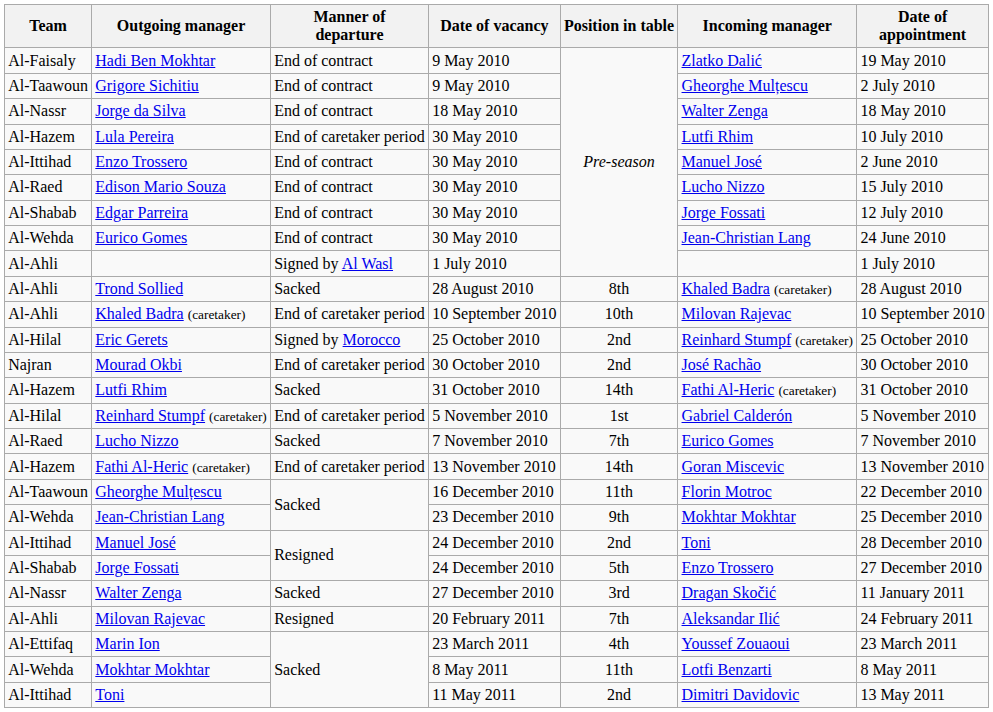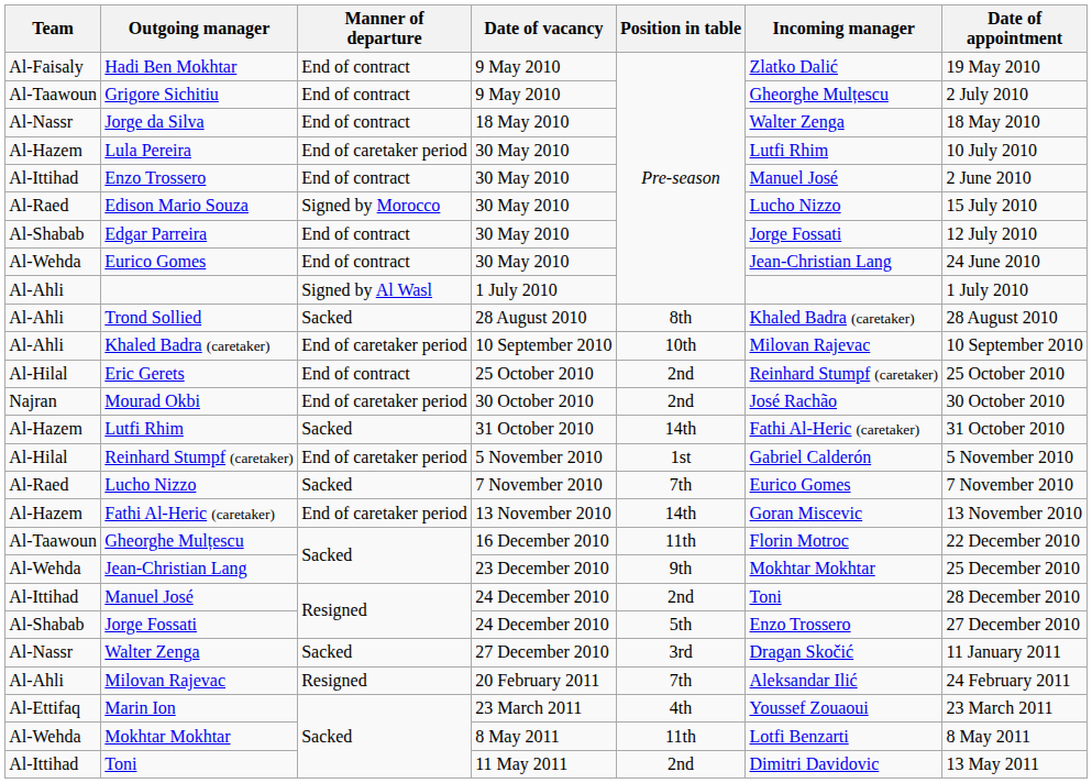 <table class="wikitable sortable">
 <tr>
 <th>Team</th>
 <th>Outgoing manager</th>
 <th>Manner of<br>departure</th>
 <th>Date of vacancy</th>
 <th>Position in table</th>
 <th>Incoming manager</th>
 <th>Date of<br>appointment</th>
 </tr>
 <tr>
 <td>Al-Faisaly</td>
 <td> <a href='#'>Hadi Ben Mokhtar</a></td>
 <td>End of contract</td>
 <td>9 May 2010</td>
 <td rowspan=9 align=center><em>Pre-season</em></td>
 <td> <a href='#'>Zlatko Dalić</a></td>
 <td>19 May 2010</td>
 </tr>
 <tr>
 <td>Al-Taawoun</td>
 <td> <a href='#'>Grigore Sichitiu</a></td>
 <td>End of contract</td>
 <td>9 May 2010</td>
 <td> <a href='#'>Gheorghe Mulțescu</a></td>
 <td>2 July 2010</td>
 </tr>
 <tr>
 <td>Al-Nassr</td>
 <td> <a href='#'>Jorge da Silva</a></td>
 <td>End of contract</td>
 <td>18 May 2010</td>
 <td> <a href='#'>Walter Zenga</a></td>
 <td>18 May 2010</td>
 </tr>
 <tr>
 <td>Al-Hazem</td>
 <td> <a href='#'>Lula Pereira</a></td>
 <td>End of caretaker period</td>
 <td>30 May 2010</td>
 <td> <a href='#'>Lutfi Rhim</a></td>
 <td>10 July 2010</td>
 </tr>
 <tr>
 <td>Al-Ittihad</td>
 <td> <a href='#'>Enzo Trossero</a></td>
 <td>End of contract</td>
 <td>30 May 2010</td>
 <td> <a href='#'>Manuel José</a></td>
 <td>2 June 2010</td>
 </tr>
 <tr>
 <td>Al-Raed</td>
 <td> <a href='#'>Edison Mario Souza</a></td>
-<td>End of contract</td>
+<td>Signed by <a href='#'>Morocco</a></td>
 <td>30 May 2010</td>
 <td> <a href='#'>Lucho Nizzo</a></td>
 <td>15 July 2010</td>
 </tr>
 <tr>
 <td>Al-Shabab</td>
 <td> <a href='#'>Edgar Parreira</a></td>
 <td>End of contract</td>
 <td>30 May 2010</td>
 <td> <a href='#'>Jorge Fossati</a></td>
 <td>12 July 2010</td>
 </tr>
 <tr>
 <td>Al-Wehda</td>
 <td> <a href='#'>Eurico Gomes</a></td>
 <td>End of contract</td>
 <td>30 May 2010</td>
 <td> <a href='#'>Jean-Christian Lang</a></td>
 <td>24 June 2010</td>
 </tr>
 <tr>
 <td>Al-Ahli</td>
 <td> </td>
 <td>Signed by <a href='#'>Al Wasl</a></td>
 <td>1 July 2010</td>
 <td> </td>
 <td>1 July 2010</td>
 </tr>
 <tr>
 <td>Al-Ahli</td>
 <td> <a href='#'>Trond Sollied</a></td>
 <td>Sacked</td>
 <td>28 August 2010</td>
 <td align=center>8th</td>
 <td> <a href='#'>Khaled Badra</a> <small>(caretaker)</small></td>
 <td>28 August 2010</td>
 </tr>
 <tr>
 <td>Al-Ahli</td>
 <td> <a href='#'>Khaled Badra</a> <small>(caretaker)</small></td>
 <td>End of caretaker period</td>
 <td>10 September 2010</td>
 <td align=center>10th</td>
 <td> <a href='#'>Milovan Rajevac</a></td>
 <td>10 September 2010</td>
 </tr>
 <tr>
 <td>Al-Hilal</td>
 <td> <a href='#'>Eric Gerets</a></td>
-<td>Signed by <a href='#'>Morocco</a></td>
+<td>End of contract</td>
 <td>25 October 2010</td>
 <td align=center>2nd</td>
 <td> <a href='#'>Reinhard Stumpf</a> <small>(caretaker)</small></td>
 <td>25 October 2010</td>
 </tr>
 <tr>
 <td>Najran</td>
 <td> <a href='#'>Mourad Okbi</a></td>
 <td>End of caretaker period</td>
 <td>30 October 2010</td>
 <td align=center>2nd</td>
 <td> <a href='#'>José Rachão</a></td>
 <td>30 October 2010</td>
 </tr>
 <tr>
 <td>Al-Hazem</td>
 <td> <a href='#'>Lutfi Rhim</a></td>
 <td>Sacked</td>
 <td>31 October 2010</td>
 <td align=center>14th</td>
 <td> <a href='#'>Fathi Al-Heric</a> <small>(caretaker)</small></td>
 <td>31 October 2010</td>
 </tr>
 <tr>
 <td>Al-Hilal</td>
 <td> <a href='#'>Reinhard Stumpf</a> <small>(caretaker)</small></td>
 <td>End of caretaker period</td>
 <td>5 November 2010</td>
 <td align=center>1st</td>
 <td> <a href='#'>Gabriel Calderón</a></td>
 <td>5 November 2010</td>
 </tr>
 <tr>
 <td>Al-Raed</td>
 <td> <a href='#'>Lucho Nizzo</a></td>
 <td>Sacked</td>
 <td>7 November 2010</td>
 <td align=center>7th</td>
 <td> <a href='#'>Eurico Gomes</a></td>
 <td>7 November 2010</td>
 </tr>
 <tr>
 <td>Al-Hazem</td>
 <td> <a href='#'>Fathi Al-Heric</a> <small>(caretaker)</small></td>
 <td>End of caretaker period</td>
 <td>13 November 2010</td>
 <td align=center>14th</td>
 <td> <a href='#'>Goran Miscevic</a></td>
 <td>13 November 2010</td>
 </tr>
 <tr>
 <td>Al-Taawoun</td>
 <td> <a href='#'>Gheorghe Mulțescu</a></td>
 <td rowspan=2>Sacked</td>
 <td>16 December 2010</td>
 <td align=center>11th</td>
 <td> <a href='#'>Florin Motroc</a></td>
 <td>22 December 2010</td>
 </tr>
 <tr>
 <td>Al-Wehda</td>
 <td> <a href='#'>Jean-Christian Lang</a></td>
 <td>23 December 2010</td>
 <td align=center>9th</td>
 <td> <a href='#'>Mokhtar Mokhtar</a></td>
 <td>25 December 2010</td>
 </tr>
 <tr>
 <td>Al-Ittihad</td>
 <td> <a href='#'>Manuel José</a></td>
 <td rowspan=2>Resigned</td>
 <td>24 December 2010</td>
 <td align=center>2nd</td>
 <td> <a href='#'>Toni</a></td>
 <td>28 December 2010</td>
 </tr>
 <tr>
 <td>Al-Shabab</td>
 <td> <a href='#'>Jorge Fossati</a></td>
 <td>24 December 2010</td>
 <td align=center>5th</td>
 <td> <a href='#'>Enzo Trossero</a></td>
 <td>27 December 2010</td>
 </tr>
 <tr>
 <td>Al-Nassr</td>
 <td> <a href='#'>Walter Zenga</a></td>
 <td>Sacked</td>
 <td>27 December 2010</td>
 <td align=center>3rd</td>
 <td> <a href='#'>Dragan Skočić</a></td>
 <td>11 January 2011</td>
 </tr>
 <tr>
 <td>Al-Ahli</td>
 <td> <a href='#'>Milovan Rajevac</a></td>
 <td>Resigned</td>
 <td>20 February 2011</td>
 <td align=center>7th</td>
 <td> <a href='#'>Aleksandar Ilić</a></td>
 <td>24 February 2011</td>
 </tr>
 <tr>
 <td>Al-Ettifaq</td>
 <td> <a href='#'>Marin Ion</a></td>
 <td rowspan=3>Sacked</td>
 <td>23 March 2011</td>
 <td align=center>4th</td>
 <td> <a href='#'>Youssef Zouaoui</a></td>
 <td>23 March 2011</td>
 </tr>
 <tr>
 <td>Al-Wehda</td>
 <td> <a href='#'>Mokhtar Mokhtar</a></td>
 <td>8 May 2011</td>
 <td align=center>11th</td>
 <td> <a href='#'>Lotfi Benzarti</a></td>
 <td>8 May 2011</td>
 </tr>
 <tr>
 <td>Al-Ittihad</td>
 <td> <a href='#'>Toni</a></td>
 <td>11 May 2011</td>
 <td align=center>2nd</td>
 <td> <a href='#'>Dimitri Davidovic</a></td>
 <td>13 May 2011</td>
 </tr>
 <tr>
 </tr>
 </table>
